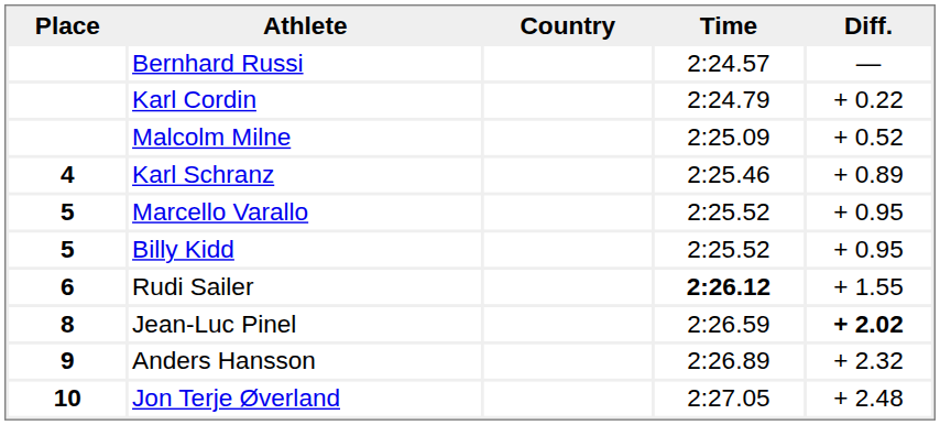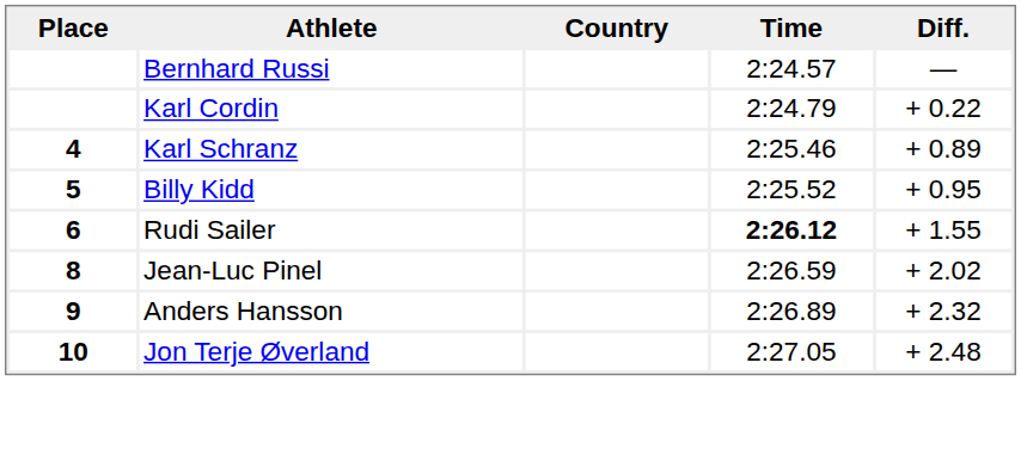 <table style="border-style:solid;border-width:1px;border-color:#808080;background-color:#EFEFEF" cellspacing="2" cellpadding="2" width="600px">
 <tr bgcolor="#EFEFEF">
 <th>Place</th>
 <th>Athlete</th>
 <th>Country</th>
 <th>Time</th>
 <th>Diff.</th>
 </tr>
 <tr align="center" valign="top" bgcolor="#FFFFFF">
 <th></th>
 <td align="left"><a href='#'>Bernhard Russi</a></td>
 <td align="left"></td>
 <td>2:24.57</td>
 <td>—</td>
 </tr>
 <tr align="center" valign="top" bgcolor="#FFFFFF">
 <th></th>
 <td align="left"><a href='#'>Karl Cordin</a></td>
 <td align="left"></td>
 <td>2:24.79</td>
 <td>+ 0.22</td>
 </tr>
 <tr align="center" valign="top" bgcolor="#FFFFFF">
-<th></th>
-<td align="left"><a href='#'>Malcolm Milne</a></td>
-<td align="left"></td>
-<td>2:25.09</td>
-<td>+ 0.52</td>
-</tr>
-<tr align="center" valign="top" bgcolor="#FFFFFF">
 <th>4</th>
 <td align="left"><a href='#'>Karl Schranz</a></td>
 <td align="left"></td>
 <td>2:25.46</td>
 <td>+ 0.89</td>
-</tr>
-<tr align="center" valign="top" bgcolor="#FFFFFF">
-<th>5</th>
-<td align="left"><a href='#'>Marcello Varallo</a></td>
-<td align="left"></td>
-<td>2:25.52</td>
-<td>+ 0.95</td>
 </tr>
 <tr align="center" valign="top" bgcolor="#FFFFFF">
 <th>5</th>
 <td align="left"><a href='#'>Billy Kidd</a></td>
 <td align="left"></td>
 <td>2:25.52</td>
 <td>+ 0.95</td>
 </tr>
 <tr align="center" valign="top" bgcolor="#FFFFFF">
 <th>6</th>
 <td align="left">Rudi Sailer</td>
 <td align="left"></td>
 <td><strong>2:26.12</strong></td>
 <td>+ 1.55</td>
 </tr>
 <tr align="center" valign="top" bgcolor="#FFFFFF">
 <th>8</th>
 <td align="left">Jean-Luc Pinel</td>
 <td align="left"></td>
 <td>2:26.59</td>
-<td><strong>+ 2.02</strong></td>
+<td>+ 2.02</td>
 </tr>
 <tr align="center" valign="top" bgcolor="#FFFFFF">
 <th>9</th>
 <td align="left">Anders Hansson</td>
 <td align="left"></td>
 <td>2:26.89</td>
 <td>+ 2.32</td>
 </tr>
 <tr align="center" valign="top" bgcolor="#FFFFFF">
 <th>10</th>
 <td align="left"><a href='#'>Jon Terje Øverland</a></td>
 <td align="left"></td>
 <td>2:27.05</td>
 <td>+ 2.48</td>
 </tr>
 </table>
